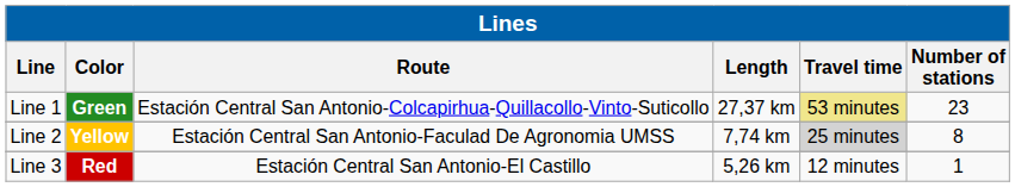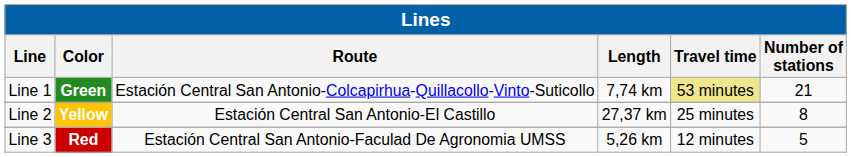 <table class="wikitable" style="margin:0 auto; font-size: 95%;">
 <tr>
 <td align="center" colspan="9" bgcolor="#0061A9" style="color:white"><big><strong>Lines</strong></big></td>
 </tr>
 <tr>
 <th>Line</th>
 <th>Color</th>
 <th>Route</th>
 <th>Length</th>
 <th>Travel time</th>
 <th>Number of<br>stations</th>
 </tr>
 <tr>
 <td align=center>Line 1</td>
 <td align="center" bgcolor="#228B22" style="color:white"><strong>Green</strong></td>
 <td align="center">Estación Central San Antonio-<a href='#'>Colcapirhua</a>-<a href='#'>Quillacollo</a>-<a href='#'>Vinto</a>-Suticollo</td>
-<td align="center">27,37 km</td>
+<td align="center">7,74 km</td>
 <td align="center" style="background: khaki;">53 minutes</td>
-<td align="center">23</td>
+<td align="center">21</td>
 </tr>
 <tr>
 </tr>
 <tr>
 <td align=center>Line 2</td>
 <td align="center" bgcolor="#FFC300" style="color:white"><strong>Yellow</strong></td>
-<td align="center">Estación Central San Antonio-Faculad De Agronomia UMSS</td>
-<td align="center">7,74 km</td>
-<td align="center" style="background: lightgrey;">25 minutes</td>
+<td align="center">Estación Central San Antonio-El Castillo</td>
+<td align="center">27,37 km</td>
+<td align="center">25 minutes</td>
 <td align="center">8</td>
 </tr>
 <tr>
 </tr>
 <tr>
 <td align=center>Line 3</td>
 <td align="center" bgcolor="#cc0000" style="color:white"><strong>Red</strong></td>
-<td align="center">Estación Central San Antonio-El Castillo</td>
+<td align="center">Estación Central San Antonio-Faculad De Agronomia UMSS</td>
 <td align="center">5,26 km</td>
 <td align="center">12 minutes</td>
-<td align="center">1</td>
+<td align="center">5</td>
 </tr>
 </table>
